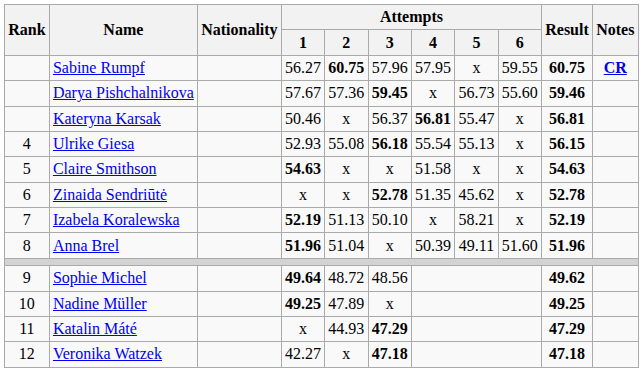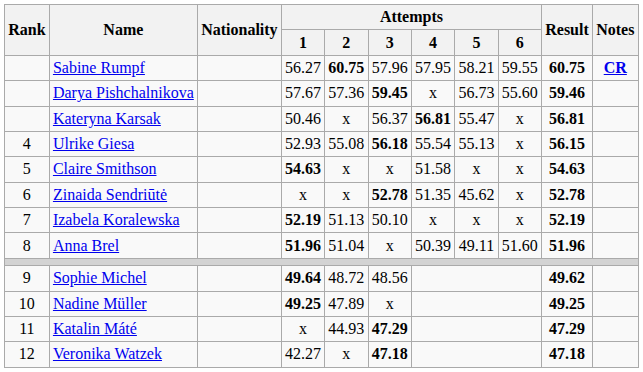 <table class="wikitable sortable" style="text-align:center">
 <tr>
 <th rowspan=2>Rank</th>
 <th rowspan=2>Name</th>
 <th rowspan=2>Nationality</th>
 <th colspan=6>Attempts</th>
 <th rowspan=2>Result</th>
 <th rowspan=2>Notes</th>
 </tr>
 <tr>
 <th>1</th>
 <th>2</th>
 <th>3</th>
 <th>4</th>
 <th>5</th>
 <th>6</th>
 </tr>
 <tr>
 <td></td>
 <td align=left><a href='#'>Sabine Rumpf</a></td>
 <td align=left></td>
 <td>56.27</td>
 <td><strong>60.75</strong></td>
 <td>57.96</td>
 <td>57.95</td>
-<td>x</td>
+<td>58.21</td>
 <td>59.55</td>
 <td><strong>60.75</strong></td>
 <td><strong><a href='#'>CR</a></strong></td>
 </tr>
 <tr>
 <td></td>
 <td align=left><a href='#'>Darya Pishchalnikova</a></td>
 <td align=left></td>
 <td>57.67</td>
 <td>57.36</td>
 <td><strong>59.45</strong></td>
 <td>x</td>
 <td>56.73</td>
 <td>55.60</td>
 <td><strong>59.46</strong></td>
 <td></td>
 </tr>
 <tr>
 <td></td>
 <td align=left><a href='#'>Kateryna Karsak</a></td>
 <td align=left></td>
 <td>50.46</td>
 <td>x</td>
 <td>56.37</td>
 <td><strong>56.81</strong></td>
 <td>55.47</td>
 <td>x</td>
 <td><strong>56.81</strong></td>
 <td></td>
 </tr>
 <tr>
 <td>4</td>
 <td align=left><a href='#'>Ulrike Giesa</a></td>
 <td align=left></td>
 <td>52.93</td>
 <td>55.08</td>
 <td><strong>56.18</strong></td>
 <td>55.54</td>
 <td>55.13</td>
 <td>x</td>
 <td><strong>56.15</strong></td>
 <td></td>
 </tr>
 <tr>
 <td>5</td>
 <td align=left><a href='#'>Claire Smithson</a></td>
 <td align=left></td>
 <td><strong>54.63</strong></td>
 <td>x</td>
 <td>x</td>
 <td>51.58</td>
 <td>x</td>
 <td>x</td>
 <td><strong>54.63</strong></td>
 <td></td>
 </tr>
 <tr>
 <td>6</td>
 <td align=left><a href='#'>Zinaida Sendriūtė</a></td>
 <td align=left></td>
 <td>x</td>
 <td>x</td>
 <td><strong>52.78</strong></td>
 <td>51.35</td>
 <td>45.62</td>
 <td>x</td>
 <td><strong>52.78</strong></td>
 <td></td>
 </tr>
 <tr>
 <td>7</td>
 <td align=left><a href='#'>Izabela Koralewska</a></td>
 <td align=left></td>
 <td><strong>52.19</strong></td>
 <td>51.13</td>
 <td>50.10</td>
 <td>x</td>
-<td>58.21</td>
+<td>x</td>
 <td>x</td>
 <td><strong>52.19</strong></td>
 <td></td>
 </tr>
 <tr>
 <td>8</td>
 <td align=left><a href='#'>Anna Brel</a></td>
 <td align=left></td>
 <td><strong>51.96</strong></td>
 <td>51.04</td>
 <td>x</td>
 <td>50.39</td>
 <td>49.11</td>
 <td>51.60</td>
 <td><strong>51.96</strong></td>
 <td></td>
 </tr>
 <tr>
 <td colspan=11 bgcolor=lightgray></td>
 </tr>
 <tr>
 <td>9</td>
 <td align=left><a href='#'>Sophie Michel</a></td>
 <td align=left></td>
 <td><strong>49.64</strong></td>
 <td>48.72</td>
 <td>48.56</td>
 <td colspan=3></td>
 <td><strong>49.62</strong></td>
 <td></td>
 </tr>
 <tr>
 <td>10</td>
 <td align=left><a href='#'>Nadine Müller</a></td>
 <td align=left></td>
 <td><strong>49.25</strong></td>
 <td>47.89</td>
 <td>x</td>
 <td colspan=3></td>
 <td><strong>49.25</strong></td>
 <td></td>
 </tr>
 <tr>
 <td>11</td>
 <td align=left><a href='#'>Katalin Máté</a></td>
 <td align=left></td>
 <td>x</td>
 <td>44.93</td>
 <td><strong>47.29</strong></td>
 <td colspan=3></td>
 <td><strong>47.29</strong></td>
 <td></td>
 </tr>
 <tr>
 <td>12</td>
 <td align=left><a href='#'>Veronika Watzek</a></td>
 <td align=left></td>
 <td>42.27</td>
 <td>x</td>
 <td><strong>47.18</strong></td>
 <td colspan=3></td>
 <td><strong>47.18</strong></td>
 <td></td>
 </tr>
 </table>
